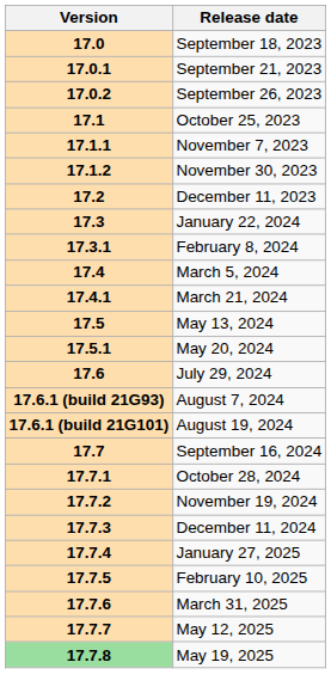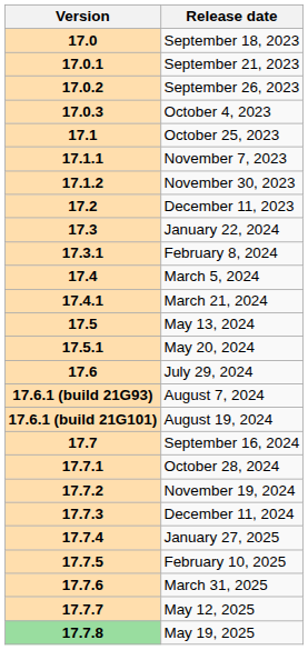 <table class="wikitable">
 <tr>
 <th>Version</th>
 <th>Release date</th>
 </tr>
 <tr>
 <th style="background:#FFDEAD;">17.0</th>
 <td>September 18, 2023</td>
 </tr>
 <tr>
 <th style="background:#FFDEAD;">17.0.1</th>
 <td>September 21, 2023</td>
 </tr>
 <tr>
 <th style="background:#FFDEAD;">17.0.2</th>
 <td>September 26, 2023</td>
+</tr>
+<tr>
+<th style="background:#FFDEAD;">17.0.3</th>
+<td>October 4, 2023</td>
 </tr>
 <tr>
 <th style="background:#FFDEAD;">17.1</th>
 <td>October 25, 2023</td>
 </tr>
 <tr>
 <th style="background:#FFDEAD;">17.1.1</th>
 <td>November 7, 2023</td>
 </tr>
 <tr>
 <th style="background:#FFDEAD;">17.1.2</th>
 <td>November 30, 2023</td>
 </tr>
 <tr>
 <th style="background:#FFDEAD;">17.2</th>
 <td>December 11, 2023</td>
 </tr>
 <tr>
 <th style="background:#FFDEAD;">17.3</th>
 <td>January 22, 2024</td>
 </tr>
 <tr>
 <th style="background:#FFDEAD;">17.3.1</th>
 <td>February 8, 2024</td>
 </tr>
 <tr>
 <th style="background:#FFDEAD;">17.4</th>
 <td>March 5, 2024</td>
 </tr>
 <tr>
 <th style="background:#FFDEAD;">17.4.1</th>
 <td>March 21, 2024</td>
 </tr>
 <tr>
 <th style="background:#FFDEAD;">17.5</th>
 <td>May 13, 2024</td>
 </tr>
 <tr>
 <th style="background:#FFDEAD;">17.5.1</th>
 <td>May 20, 2024</td>
 </tr>
 <tr>
 <th style="background:#FFDEAD;">17.6</th>
 <td>July 29, 2024</td>
 </tr>
 <tr>
 <th style="background:#FFDEAD;">17.6.1 (build 21G93)</th>
 <td>August 7, 2024</td>
 </tr>
 <tr>
 <th style="background:#FFDEAD;">17.6.1 (build 21G101)</th>
 <td>August 19, 2024</td>
 </tr>
 <tr>
 <th style="background:#FFDEAD;">17.7</th>
 <td>September 16, 2024</td>
 </tr>
 <tr>
 <th style="background:#FFDEAD;">17.7.1</th>
 <td>October 28, 2024</td>
 </tr>
 <tr>
 <th style="background:#FFDEAD;">17.7.2</th>
 <td>November 19, 2024</td>
 </tr>
 <tr>
 <th style="background:#FFDEAD;">17.7.3</th>
 <td>December 11, 2024</td>
 </tr>
 <tr>
 <th style="background:#FFDEAD;">17.7.4</th>
 <td>January 27, 2025</td>
 </tr>
 <tr>
 <th style="background:#FFDEAD;">17.7.5</th>
 <td>February 10, 2025</td>
 </tr>
 <tr>
 <th style="background:#FFDEAD;">17.7.6</th>
 <td>March 31, 2025</td>
 </tr>
 <tr>
 <th style="background:#FFDEAD;">17.7.7</th>
 <td>May 12, 2025</td>
 </tr>
 <tr>
 <th style="background:#99DD9F;">17.7.8</th>
 <td>May 19, 2025</td>
 </tr>
 </table>
